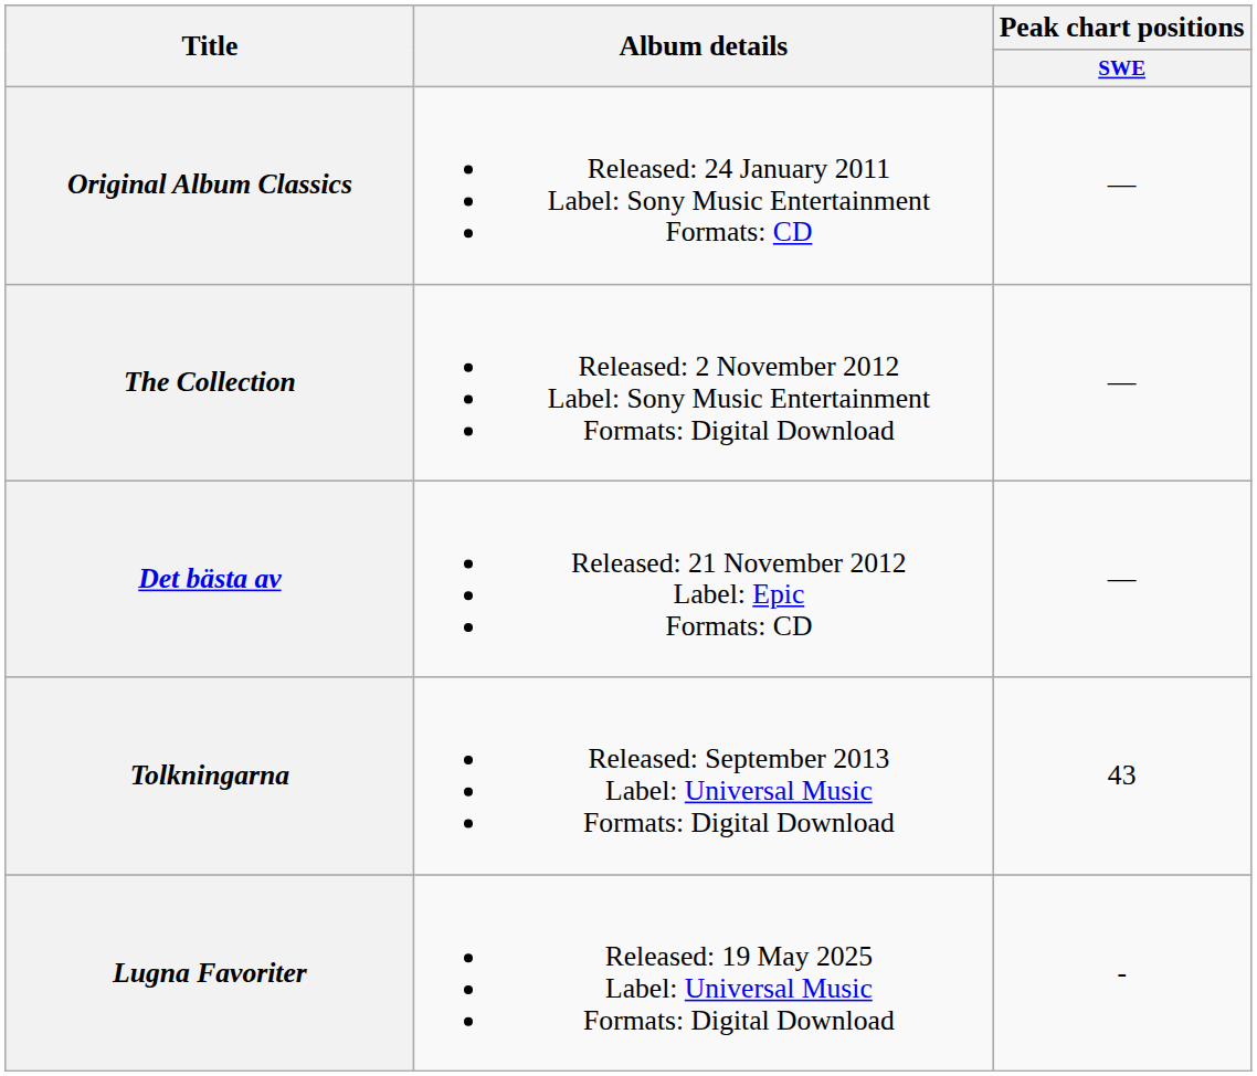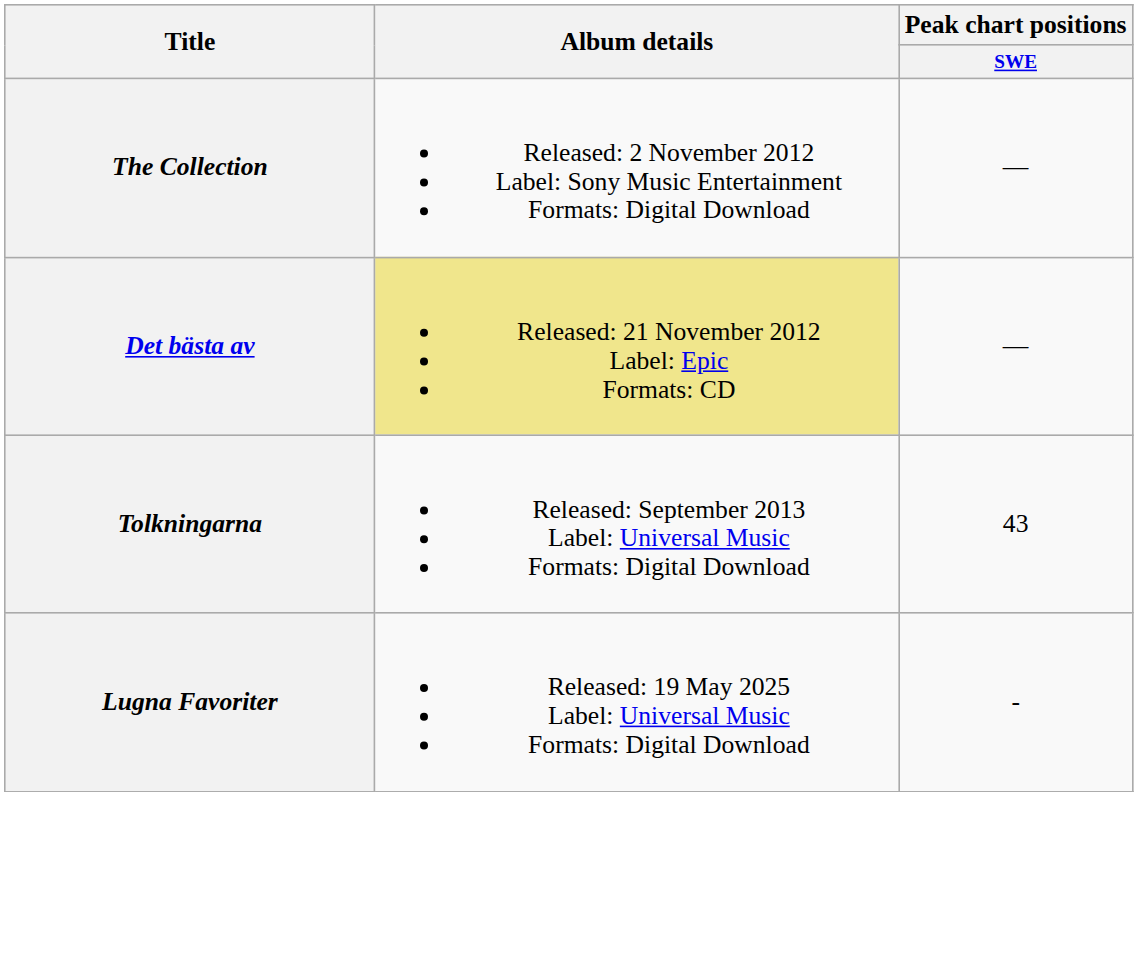 <table class="wikitable plainrowheaders" style="text-align:center;">
 <tr>
 <th scope="col" rowspan="2" style="width:14em;">Title</th>
 <th scope="col" rowspan="2" style="width:20em;">Album details</th>
 <th scope="col" colspan="1">Peak chart positions</th>
 </tr>
 <tr>
 <th style="width;font-size:75%"><a href='#'>SWE</a><br></th>
 </tr>
 <tr>
-<th scope="row"><em>Original Album Classics</em></th>
-<td><br><ul><li>Released: 24 January 2011</li><li>Label: Sony Music Entertainment</li><li>Formats: <a href='#'>CD</a></li></ul></td>
-<td style="text-align:center;">—</td>
-</tr>
-<tr>
 <th scope="row"><em>The Collection</em></th>
 <td><br><ul><li>Released: 2 November 2012</li><li>Label: Sony Music Entertainment</li><li>Formats: Digital Download</li></ul></td>
 <td style="text-align:center;">—</td>
 </tr>
 <tr>
 <th scope="row"><em><a href='#'>Det bästa av</a></em></th>
-<td><br><ul><li>Released: 21 November 2012</li><li>Label: <a href='#'>Epic</a></li><li>Formats: CD</li></ul></td>
+<td style="background: khaki;"><br><ul><li>Released: 21 November 2012</li><li>Label: <a href='#'>Epic</a></li><li>Formats: CD</li></ul></td>
 <td style="text-align:center;">—</td>
 </tr>
 <tr>
 <th scope="row"><em>Tolkningarna</em></th>
 <td><br><ul><li>Released: September 2013</li><li>Label: <a href='#'>Universal Music</a></li><li>Formats: Digital Download</li></ul></td>
 <td style="text-align:center;">43</td>
 </tr>
 <tr>
 <th scope="row"><em>Lugna Favoriter</em></th>
 <td><br><ul><li>Released: 19 May 2025</li><li>Label: <a href='#'>Universal Music</a></li><li>Formats: Digital Download</li></ul></td>
 <td style="text-align:center;">-</td>
 </tr>
 <tr>
 </tr>
 </table>
